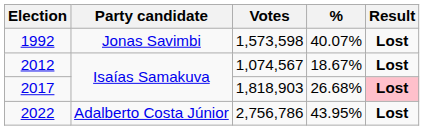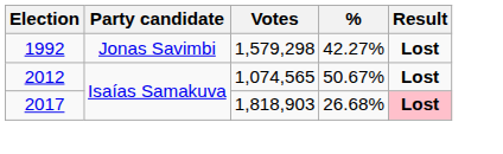 <table class="wikitable" style="text-align:center">
 <tr>
 <th>Election</th>
 <th>Party candidate</th>
 <th>Votes</th>
 <th><strong>%</strong></th>
 <th>Result</th>
 </tr>
 <tr>
 <td><a href='#'>1992</a></td>
 <td><a href='#'>Jonas Savimbi</a></td>
-<td>1,573,598</td>
-<td>40.07%</td>
+<td>1,579,298</td>
+<td>42.27%</td>
 <td><strong>Lost</strong> </td>
 </tr>
 <tr>
 <td><a href='#'>2012</a></td>
 <td rowspan="2"><a href='#'>Isaías Samakuva</a></td>
-<td>1,074,567</td>
-<td>18.67%</td>
+<td>1,074,565</td>
+<td>50.67%</td>
 <td><strong>Lost</strong> </td>
 </tr>
 <tr>
 <td><a href='#'>2017</a></td>
 <td>1,818,903</td>
 <td>26.68%</td>
 <td style="background: pink;"><strong>Lost</strong> </td>
 </tr>
-<tr>
-<td><a href='#'>2022</a></td>
-<td><a href='#'>Adalberto Costa Júnior</a></td>
-<td>2,756,786</td>
-<td>43.95%</td>
-<td><strong>Lost</strong> </td>
-</tr>
 </table>
